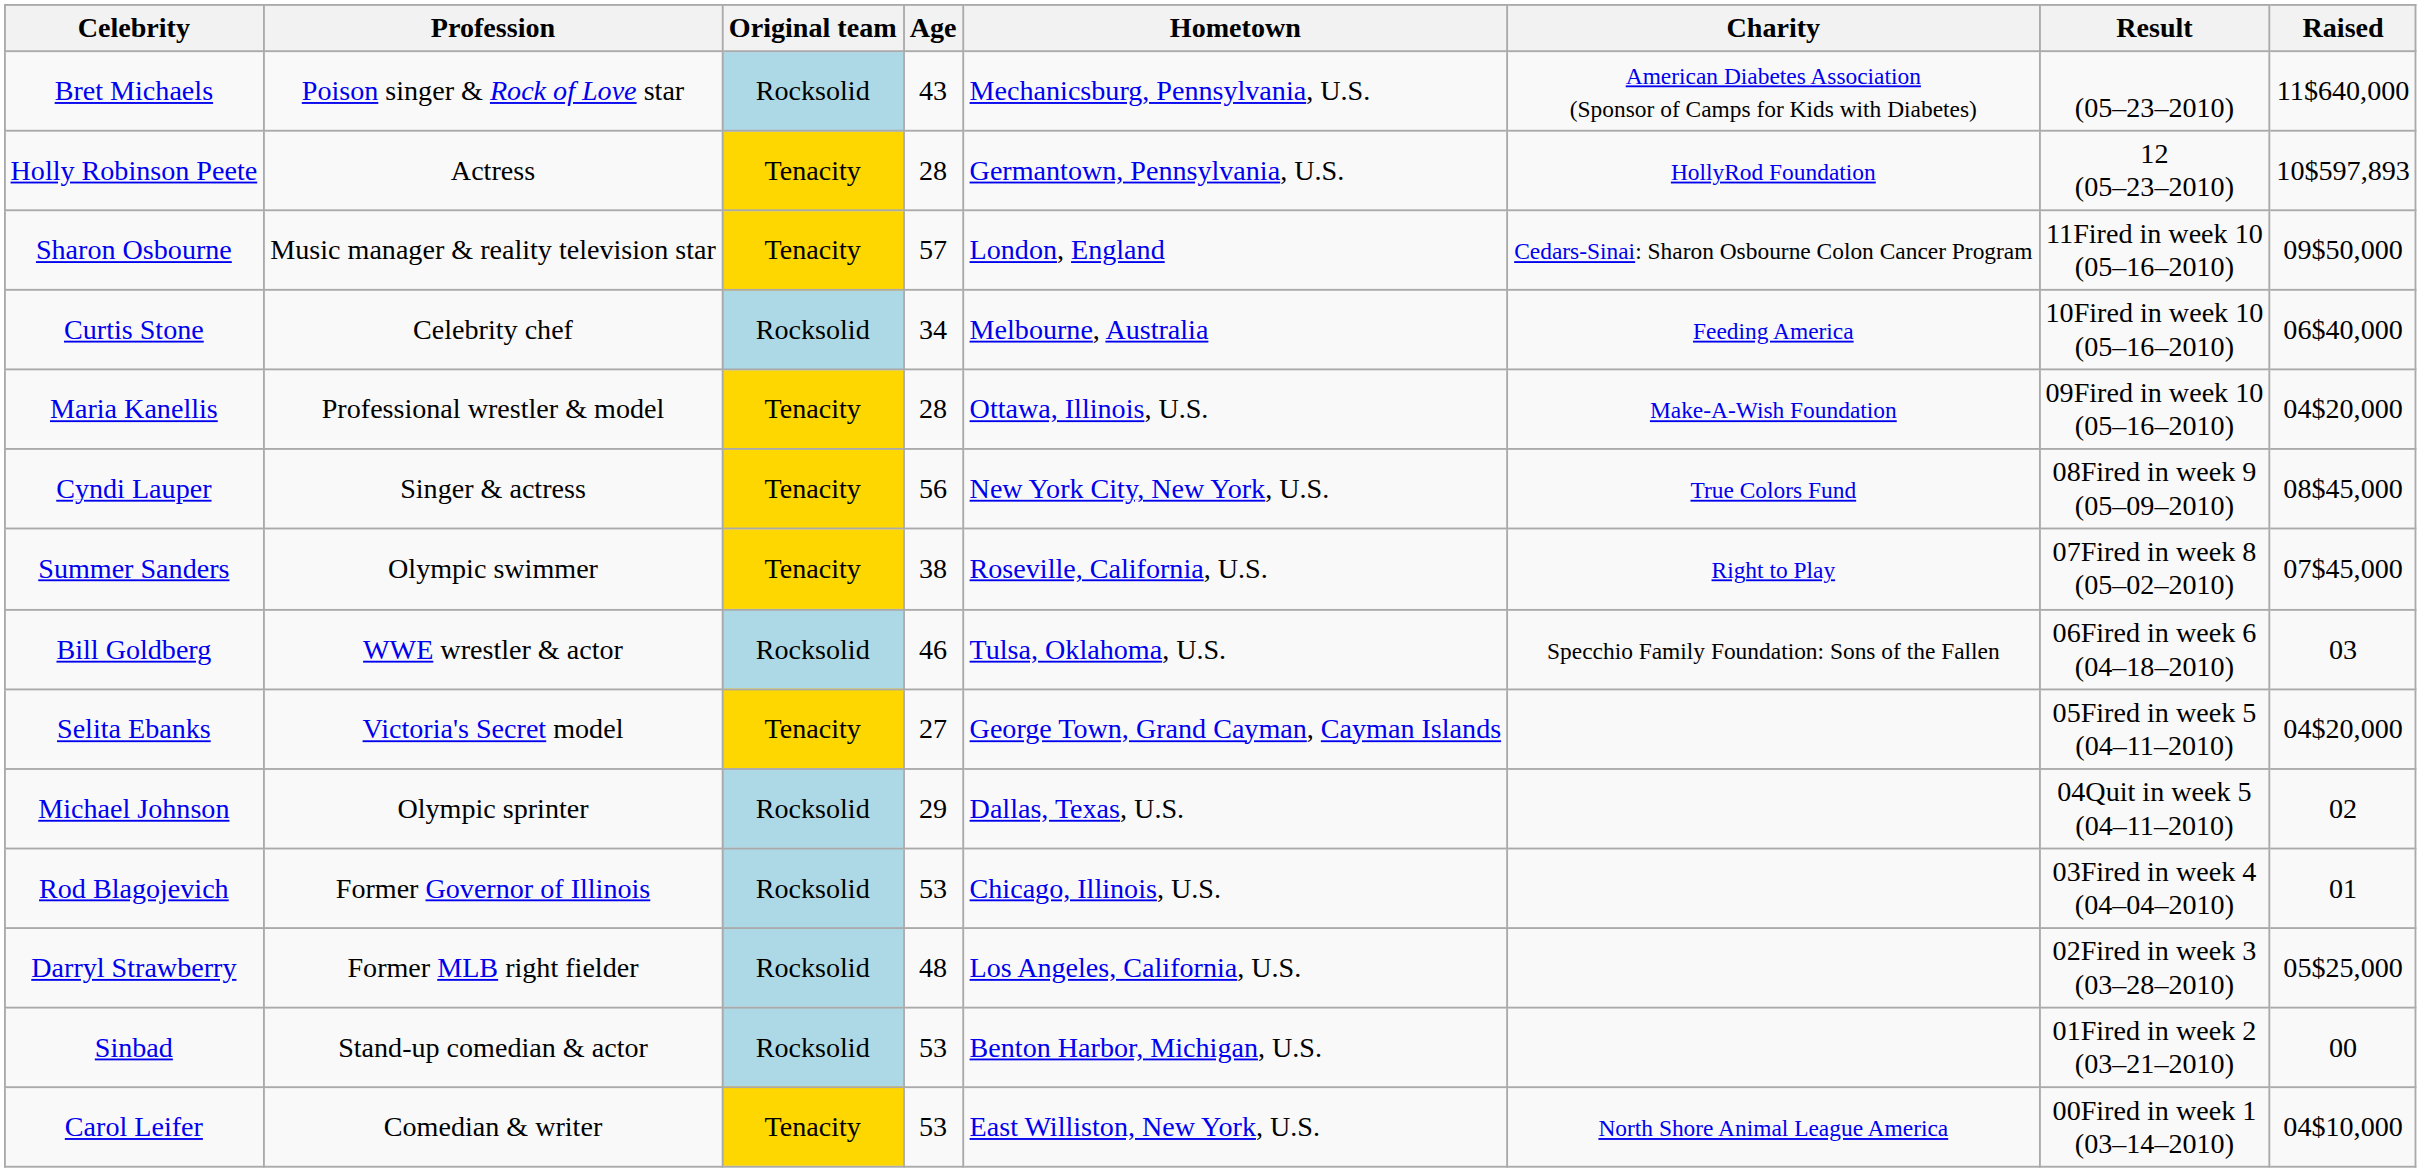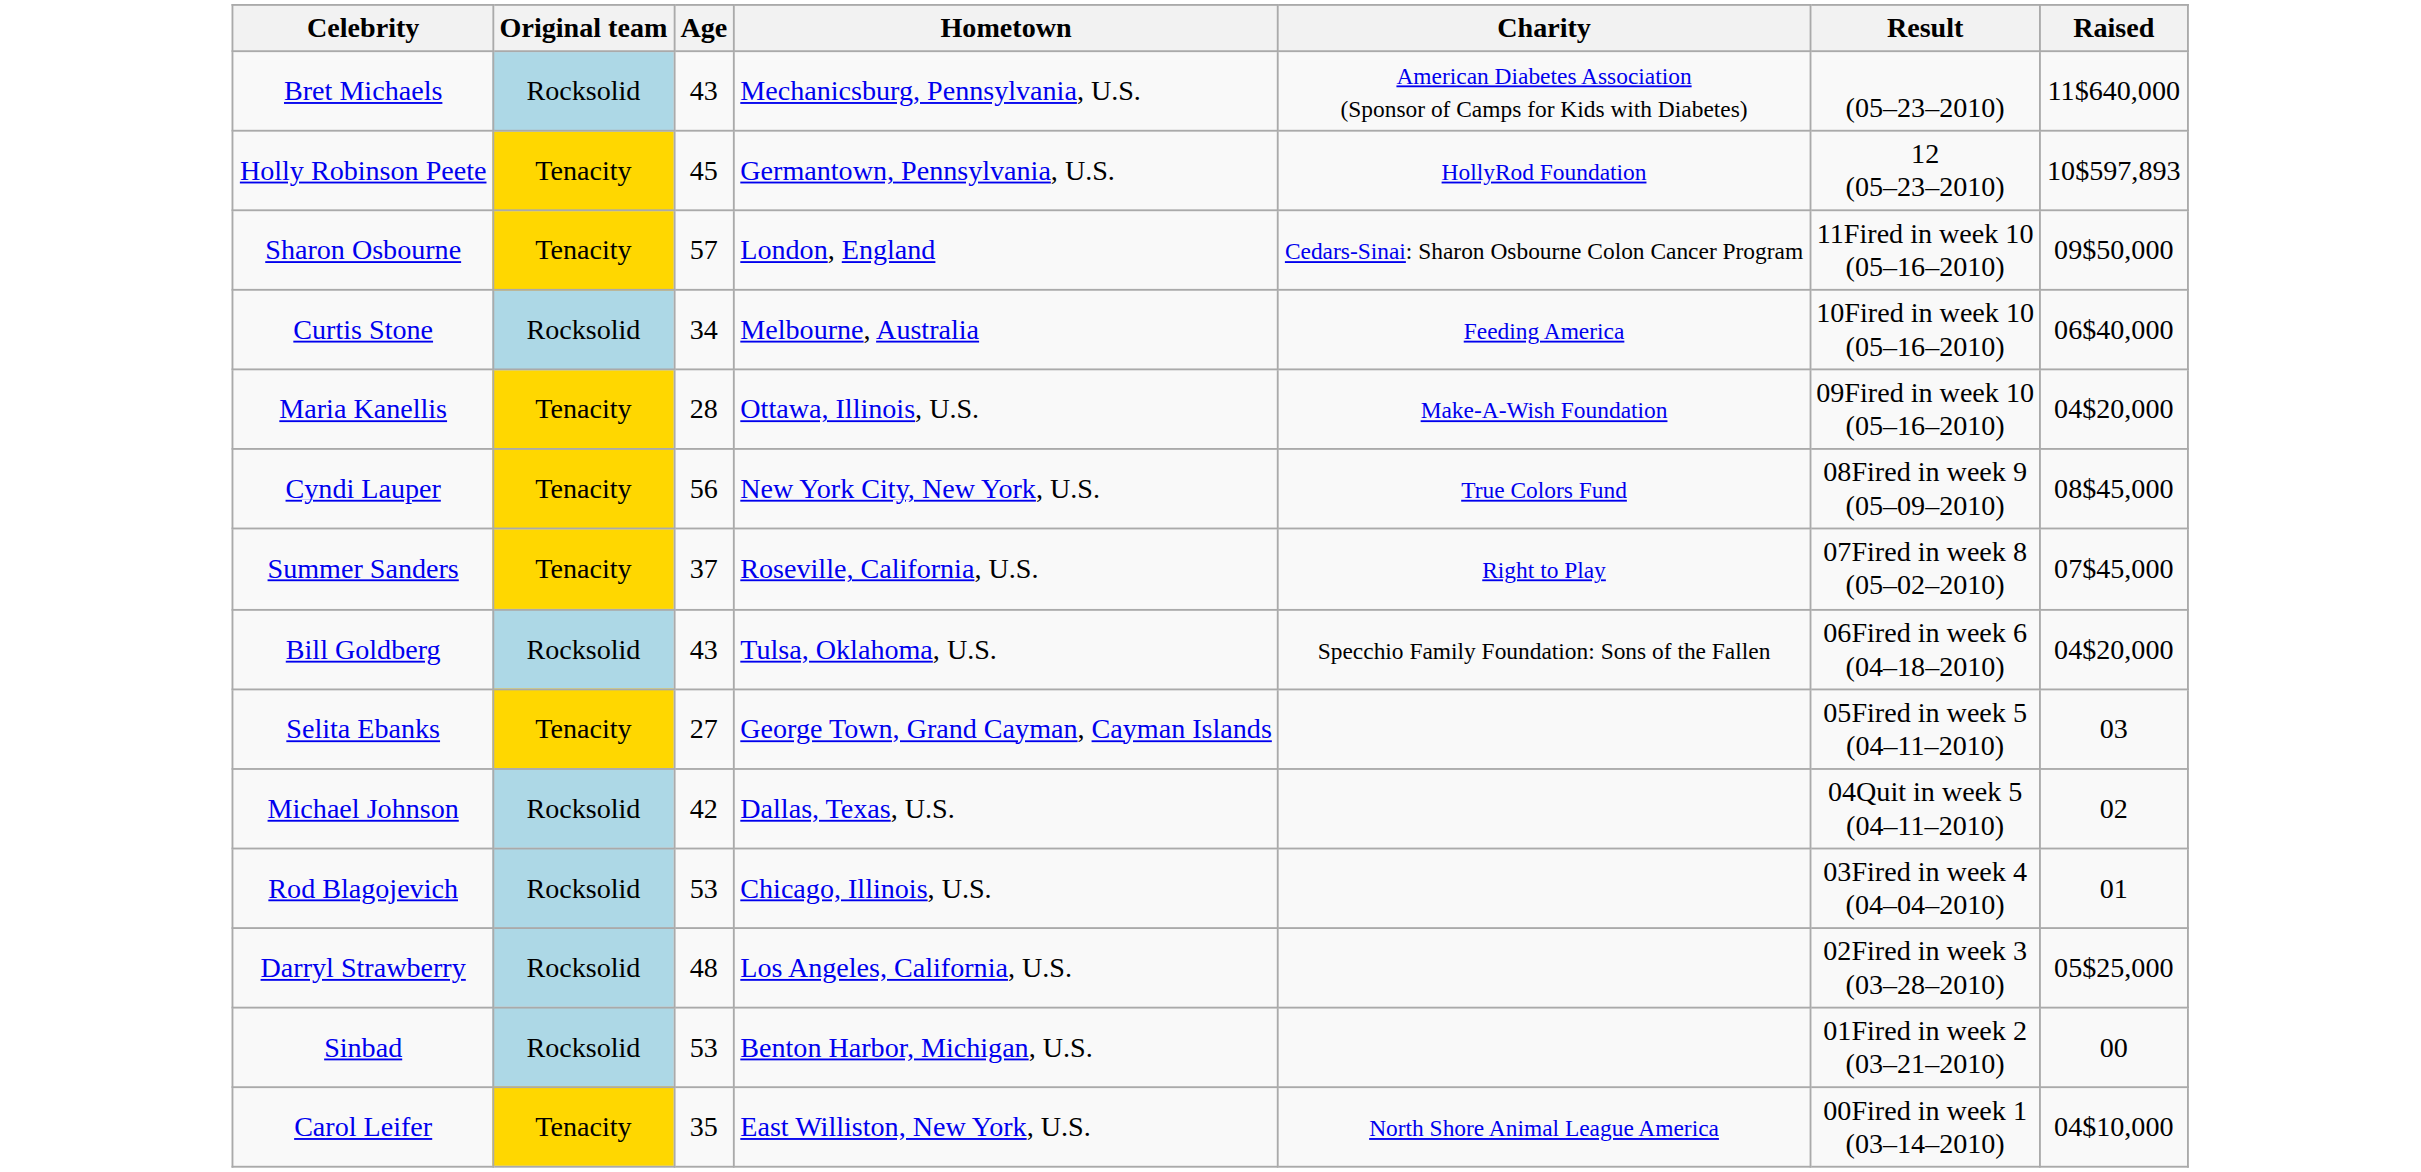 <table class="wikitable sortable"  style="margin:auto; text-align:center; font-size:95%;">
 <tr>
 <th>Celebrity</th>
-<th>Profession</th>
 <th>Original team</th>
 <th>Age</th>
 <th>Hometown</th>
 <th>Charity</th>
 <th>Result</th>
 <th>Raised</th>
 </tr>
 <tr>
 <td><a href='#'>Bret Michaels</a></td>
-<td><a href='#'>Poison</a> singer & <em><a href='#'>Rock of Love</a></em> star</td>
 <td style="text-align:center; background:lightblue;">Rocksolid</td>
 <td align="center">43</td>
 <td align=left><a href='#'>Mechanicsburg, Pennsylvania</a>, U.S.</td>
 <td><small><a href='#'>American Diabetes Association</a><br>(Sponsor of Camps for Kids with Diabetes)</small></td>
 <td><br>(05–23–2010)</td>
 <td><span>11</span>$640,000</td>
 </tr>
 <tr>
 <td><a href='#'>Holly Robinson Peete</a></td>
-<td>Actress</td>
 <td style="text-align:center; background:gold;">Tenacity</td>
-<td align="center">28</td>
+<td align="center">45</td>
 <td align=left><a href='#'>Germantown, Pennsylvania</a>, U.S.</td>
 <td><small> <a href='#'>HollyRod Foundation</a></small></td>
 <td><span>12</span><br>(05–23–2010)</td>
 <td><span>10</span>$597,893</td>
 </tr>
 <tr>
 <td><a href='#'>Sharon Osbourne</a></td>
-<td>Music manager & reality television star</td>
 <td style="text-align:center; background:gold;">Tenacity</td>
 <td align="center">57</td>
 <td align=left><a href='#'>London</a>, <a href='#'>England</a></td>
 <td><small><a href='#'>Cedars-Sinai</a>: Sharon Osbourne Colon Cancer Program</small></td>
 <td><span>11</span>Fired in week 10<br>(05–16–2010)</td>
 <td><span>09</span>$50,000</td>
 </tr>
 <tr>
 <td><a href='#'>Curtis Stone</a></td>
-<td>Celebrity chef</td>
 <td style="text-align:center; background:lightblue;">Rocksolid</td>
 <td align="center">34</td>
 <td align=left><a href='#'>Melbourne</a>, <a href='#'>Australia</a></td>
 <td><small><a href='#'>Feeding America</a></small></td>
 <td><span>10</span>Fired in week 10<br>(05–16–2010)</td>
 <td><span>06</span>$40,000</td>
 </tr>
 <tr>
 <td><a href='#'>Maria Kanellis</a></td>
-<td>Professional wrestler & model</td>
 <td style="text-align:center; background:gold;">Tenacity</td>
 <td align="center">28</td>
 <td align=left><a href='#'>Ottawa, Illinois</a>, U.S.</td>
 <td><small><a href='#'>Make-A-Wish Foundation</a></small></td>
 <td><span>09</span>Fired in week 10<br>(05–16–2010)</td>
 <td><span>04</span>$20,000</td>
 </tr>
 <tr>
 <td><a href='#'>Cyndi Lauper</a></td>
-<td>Singer & actress</td>
 <td style="text-align:center; background:gold;">Tenacity</td>
 <td align="center">56</td>
 <td align=left><a href='#'>New York City, New York</a>, U.S.</td>
 <td><small><a href='#'>True Colors Fund</a></small></td>
 <td><span>08</span>Fired in week 9<br>(05–09–2010)</td>
 <td><span>08</span>$45,000</td>
 </tr>
 <tr>
 <td><a href='#'>Summer Sanders</a></td>
-<td>Olympic swimmer</td>
 <td style="text-align:center; background:gold;">Tenacity</td>
-<td align="center">38</td>
+<td align="center">37</td>
 <td align=left><a href='#'>Roseville, California</a>, U.S.</td>
 <td><small><a href='#'>Right to Play</a></small></td>
 <td><span>07</span>Fired in week 8<br>(05–02–2010)</td>
 <td><span>07</span>$45,000</td>
 </tr>
 <tr>
 <td><a href='#'>Bill Goldberg</a></td>
-<td><a href='#'>WWE</a> wrestler & actor</td>
 <td style="text-align:center; background:lightblue;">Rocksolid</td>
-<td align="center">46</td>
+<td align="center">43</td>
 <td align=left><a href='#'>Tulsa, Oklahoma</a>, U.S.</td>
 <td><small>Specchio Family Foundation: Sons of the Fallen</small></td>
 <td><span>06</span>Fired in week 6<br>(04–18–2010)</td>
-<td><span>03</span></td>
+<td><span>04</span>$20,000</td>
 </tr>
 <tr>
 <td><a href='#'>Selita Ebanks</a></td>
-<td><a href='#'>Victoria's Secret</a> model</td>
 <td style="text-align:center; background:gold;">Tenacity</td>
 <td align="center">27</td>
 <td align=left><a href='#'>George Town, Grand Cayman</a>, <a href='#'>Cayman Islands</a></td>
 <td><small></small></td>
 <td><span>05</span>Fired in week 5<br>(04–11–2010)</td>
-<td><span>04</span>$20,000</td>
+<td><span>03</span></td>
 </tr>
 <tr>
 <td><a href='#'>Michael Johnson</a></td>
-<td>Olympic sprinter</td>
 <td style="text-align:center; background:lightblue;">Rocksolid</td>
-<td align="center">29</td>
+<td align="center">42</td>
 <td align=left><a href='#'>Dallas, Texas</a>, U.S.</td>
 <td><small></small></td>
 <td><span>04</span>Quit in week 5<br>(04–11–2010)</td>
 <td><span>02</span></td>
 </tr>
 <tr>
 <td><a href='#'>Rod Blagojevich</a></td>
-<td>Former <a href='#'>Governor of Illinois</a></td>
 <td style="text-align:center; background:lightblue;">Rocksolid</td>
 <td align="center">53</td>
 <td align=left><a href='#'>Chicago, Illinois</a>, U.S.</td>
 <td><small> </small></td>
 <td><span>03</span>Fired in week 4<br>(04–04–2010)</td>
 <td><span>01</span></td>
 </tr>
 <tr>
 <td><a href='#'>Darryl Strawberry</a></td>
-<td>Former <a href='#'>MLB</a> right fielder</td>
 <td style="text-align:center; background:lightblue;">Rocksolid</td>
 <td align="center">48</td>
 <td align=left><a href='#'>Los Angeles, California</a>, U.S.</td>
 <td><small></small></td>
 <td><span>02</span>Fired in week 3<br>(03–28–2010)</td>
 <td><span>05</span>$25,000</td>
 </tr>
 <tr>
 <td><a href='#'>Sinbad</a></td>
-<td>Stand-up comedian & actor</td>
 <td style="text-align:center; background:lightblue;">Rocksolid</td>
 <td align="center">53</td>
 <td align=left><a href='#'>Benton Harbor, Michigan</a>, U.S.</td>
 <td><small></small></td>
 <td><span>01</span>Fired in week 2<br>(03–21–2010)</td>
 <td><span>00</span></td>
 </tr>
 <tr>
 <td><a href='#'>Carol Leifer</a></td>
-<td>Comedian & writer</td>
 <td style="text-align:center; background:gold;">Tenacity</td>
-<td align="center">53</td>
+<td align="center">35</td>
 <td align=left><a href='#'>East Williston, New York</a>, U.S.</td>
 <td><small><a href='#'>North Shore Animal League America</a></small></td>
 <td><span>00</span>Fired in week 1<br>(03–14–2010)</td>
 <td><span>04</span>$10,000</td>
 </tr>
 </table>
